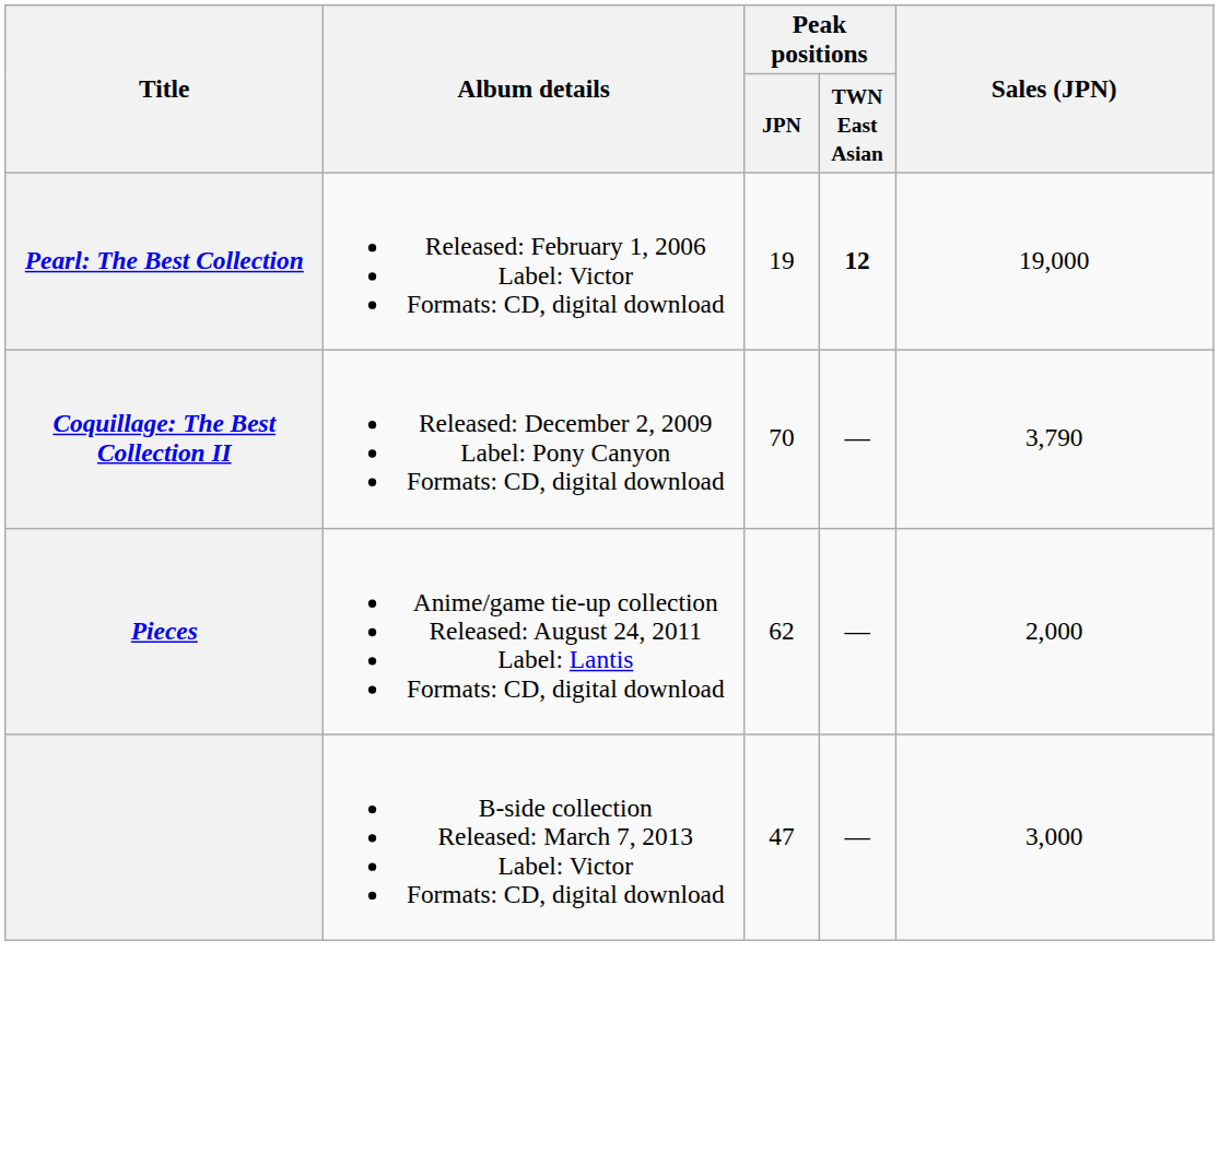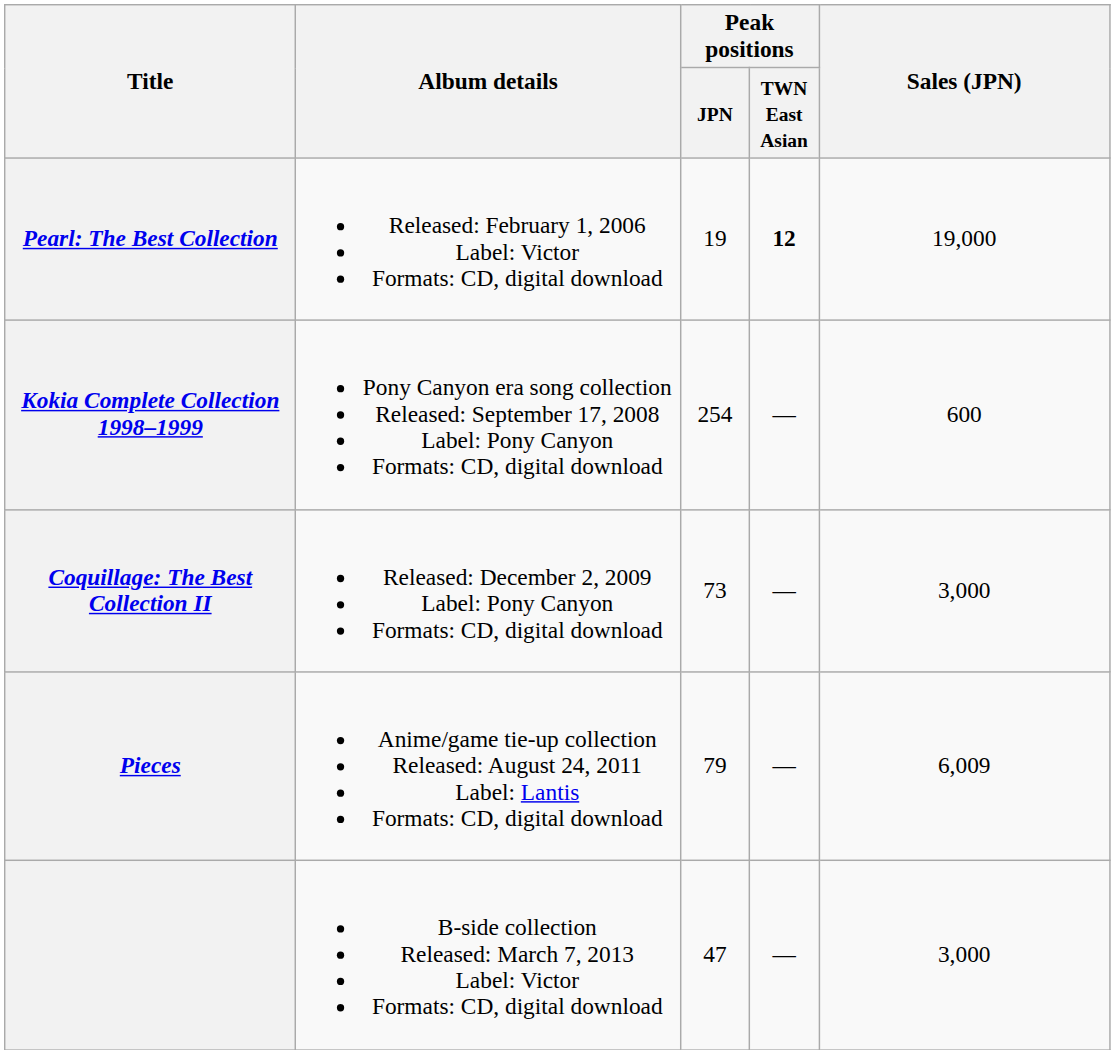 <table class="wikitable plainrowheaders" style="text-align:center;">
 <tr>
 <th style="width:12em;" rowspan="2">Title</th>
 <th style="width:16em;" rowspan="2">Album details</th>
 <th colspan="2">Peak positions</th>
 <th style="width:12em;" rowspan="2">Sales (JPN)</th>
 </tr>
 <tr>
 <th style="width:2.5em;"><small>JPN</small><br></th>
 <th style="width:2.5em;"><small>TWN East Asian</small><br></th>
 </tr>
 <tr>
 <th scope="row"><em><a href='#'>Pearl: The Best Collection</a></em></th>
 <td><br><ul><li>Released: February 1, 2006</li><li>Label: Victor</li><li>Formats: CD, digital download</li></ul></td>
 <td>19</td>
 <td><strong>12</strong></td>
 <td>19,000</td>
 </tr>
 <tr>
+<th scope="row"><em><a href='#'>Kokia Complete Collection 1998–1999</a></em></th>
+<td><br><ul><li>Pony Canyon era song collection</li><li>Released: September 17, 2008</li><li>Label: Pony Canyon</li><li>Formats: CD, digital download</li></ul></td>
+<td>254</td>
+<td>—</td>
+<td>600</td>
+</tr>
+<tr>
 <th scope="row"><em><a href='#'>Coquillage: The Best Collection II</a></em></th>
 <td><br><ul><li>Released: December 2, 2009</li><li>Label: Pony Canyon</li><li>Formats: CD, digital download</li></ul></td>
-<td>70</td>
+<td>73</td>
 <td>—</td>
-<td>3,790</td>
+<td>3,000</td>
 </tr>
 <tr>
 <th scope="row"><em><a href='#'>Pieces</a></em></th>
 <td><br><ul><li>Anime/game tie-up collection</li><li>Released: August 24, 2011</li><li>Label: <a href='#'>Lantis</a></li><li>Formats: CD, digital download</li></ul></td>
-<td>62</td>
+<td>79</td>
 <td>—</td>
-<td>2,000</td>
+<td>6,009</td>
 </tr>
 <tr>
 <th scope="row"></th>
 <td><br><ul><li>B-side collection</li><li>Released: March 7, 2013</li><li>Label: Victor</li><li>Formats: CD, digital download</li></ul></td>
 <td>47</td>
 <td>—</td>
 <td>3,000</td>
 </tr>
 </table>
